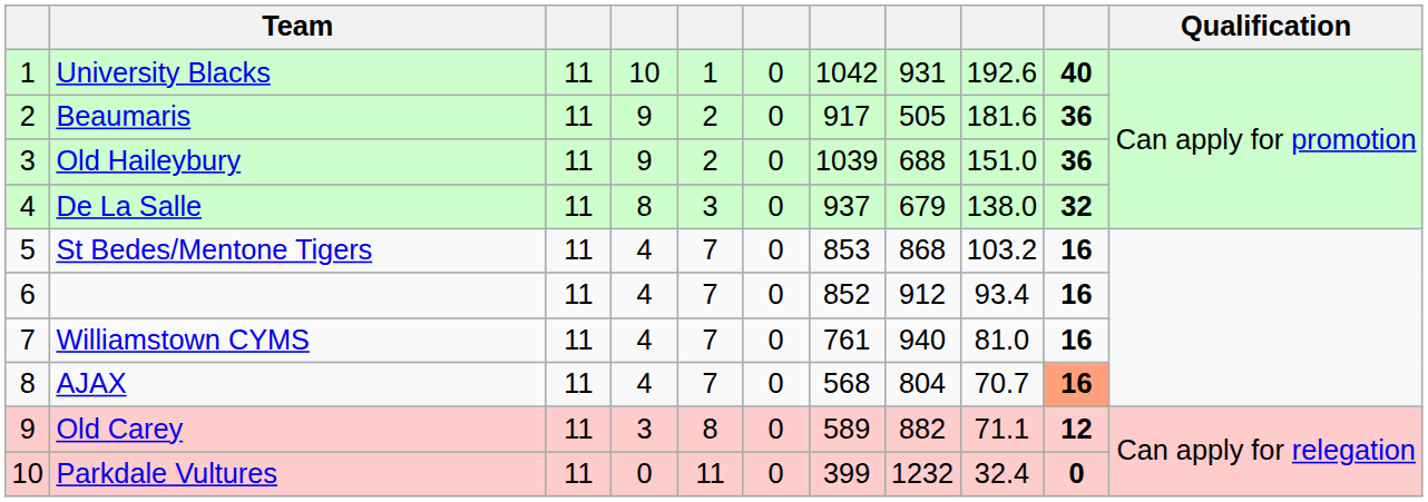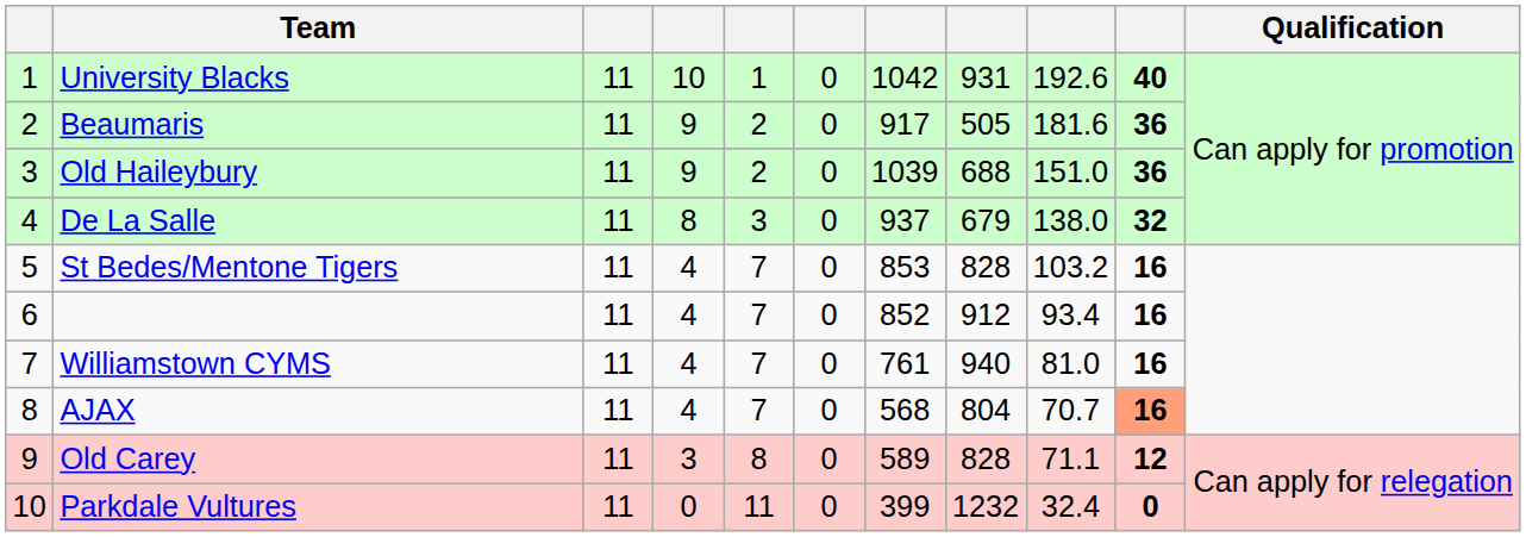 <table class="wikitable" style="text-align:center; margin-bottom:0">
 <tr>
 <th style="width:10px"></th>
 <th style="width:35%;">Team</th>
 <th style="width:30px;"></th>
 <th style="width:30px;"></th>
 <th style="width:30px;"></th>
 <th style="width:30px;"></th>
 <th style="width:30px;"></th>
 <th style="width:30px;"></th>
 <th style="width:30px;"></th>
 <th style="width:30px;"></th>
 <th>Qualification</th>
 </tr>
 <tr style="background:#ccffcc;">
 <td>1</td>
 <td style="text-align:left;"><a href='#'>University Blacks</a></td>
 <td>11</td>
 <td>10</td>
 <td>1</td>
 <td>0</td>
 <td>1042</td>
 <td>931</td>
 <td>192.6</td>
 <td><strong>40</strong></td>
 <td rowspan=4>Can apply for <a href='#'>promotion</a></td>
 </tr>
 <tr style="background:#ccffcc;">
 <td>2</td>
 <td style="text-align:left;"><a href='#'>Beaumaris</a></td>
 <td>11</td>
 <td>9</td>
 <td>2</td>
 <td>0</td>
 <td>917</td>
 <td>505</td>
 <td>181.6</td>
 <td><strong>36</strong></td>
 </tr>
 <tr style="background:#ccffcc;">
 <td>3</td>
 <td style="text-align:left;"><a href='#'>Old Haileybury</a></td>
 <td>11</td>
 <td>9</td>
 <td>2</td>
 <td>0</td>
 <td>1039</td>
 <td>688</td>
 <td>151.0</td>
 <td><strong>36</strong></td>
 </tr>
 <tr style="background:#ccffcc;">
 <td>4</td>
 <td style="text-align:left;"><a href='#'>De La Salle</a></td>
 <td>11</td>
 <td>8</td>
 <td>3</td>
 <td>0</td>
 <td>937</td>
 <td>679</td>
 <td>138.0</td>
 <td><strong>32</strong></td>
 </tr>
 <tr>
 <td>5</td>
 <td style="text-align:left;"><a href='#'>St Bedes/Mentone Tigers</a></td>
 <td>11</td>
 <td>4</td>
 <td>7</td>
 <td>0</td>
 <td>853</td>
-<td>868</td>
+<td>828</td>
 <td>103.2</td>
 <td><strong>16</strong></td>
 </tr>
 <tr>
 <td>6</td>
 <td style="text-align:left;"></td>
 <td>11</td>
 <td>4</td>
 <td>7</td>
 <td>0</td>
 <td>852</td>
 <td>912</td>
 <td>93.4</td>
 <td><strong>16</strong></td>
 </tr>
 <tr>
 <td>7</td>
 <td style="text-align:left;"><a href='#'>Williamstown CYMS</a></td>
 <td>11</td>
 <td>4</td>
 <td>7</td>
 <td>0</td>
 <td>761</td>
 <td>940</td>
 <td>81.0</td>
 <td><strong>16</strong></td>
 </tr>
 <tr>
 <td>8</td>
 <td style="text-align:left;"><a href='#'>AJAX</a></td>
 <td>11</td>
 <td>4</td>
 <td>7</td>
 <td>0</td>
 <td>568</td>
 <td>804</td>
 <td>70.7</td>
 <td style="background: lightsalmon;"><strong>16</strong></td>
 </tr>
 <tr style="background:#FFCCCC;">
 <td>9</td>
 <td style="text-align:left;"><a href='#'>Old Carey</a></td>
 <td>11</td>
 <td>3</td>
 <td>8</td>
 <td>0</td>
 <td>589</td>
-<td>882</td>
+<td>828</td>
 <td>71.1</td>
 <td><strong>12</strong></td>
 <td rowspan=2>Can apply for <a href='#'>relegation</a></td>
 </tr>
 <tr style="background:#FFCCCC;">
 <td>10</td>
 <td style="text-align:left;"><a href='#'>Parkdale Vultures</a></td>
 <td>11</td>
 <td>0</td>
 <td>11</td>
 <td>0</td>
 <td>399</td>
 <td>1232</td>
 <td>32.4</td>
 <td><strong>0</strong></td>
 </tr>
 </table>
